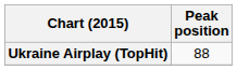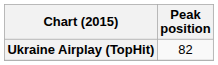 <table class="wikitable plainrowheaders" style="text-align:center">
 <tr>
 <th scope="col">Chart (2015)</th>
 <th scope="col">Peak<br>position</th>
 </tr>
 <tr>
 <th scope="row">Ukraine Airplay (TopHit)</th>
-<td>88</td>
+<td>82</td>
 </tr>
 <tr>
 </tr>
 </table>
